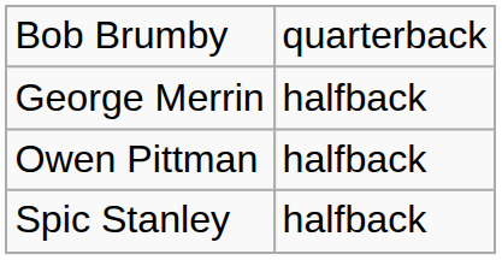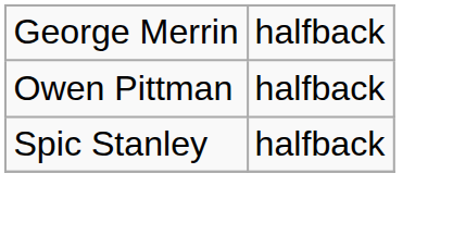 <table class="wikitable">
 <tr>
-</tr>
-<tr>
-<td>Bob Brumby</td>
-<td>quarterback</td>
 </tr>
 <tr>
 <td>George Merrin</td>
 <td>halfback</td>
 </tr>
 <tr>
 <td>Owen Pittman</td>
 <td>halfback</td>
 </tr>
 <tr>
 <td>Spic Stanley</td>
 <td>halfback</td>
 </tr>
 <tr>
 </tr>
 </table>
